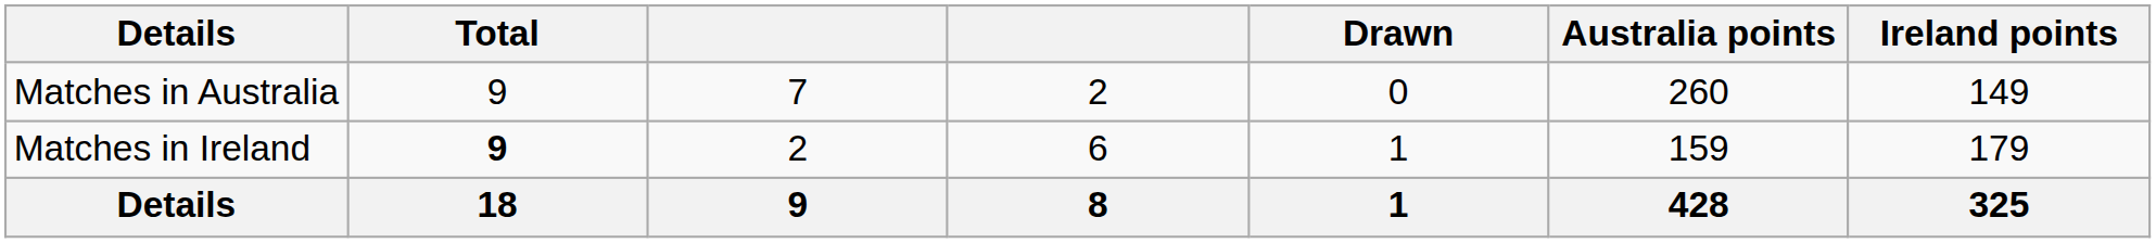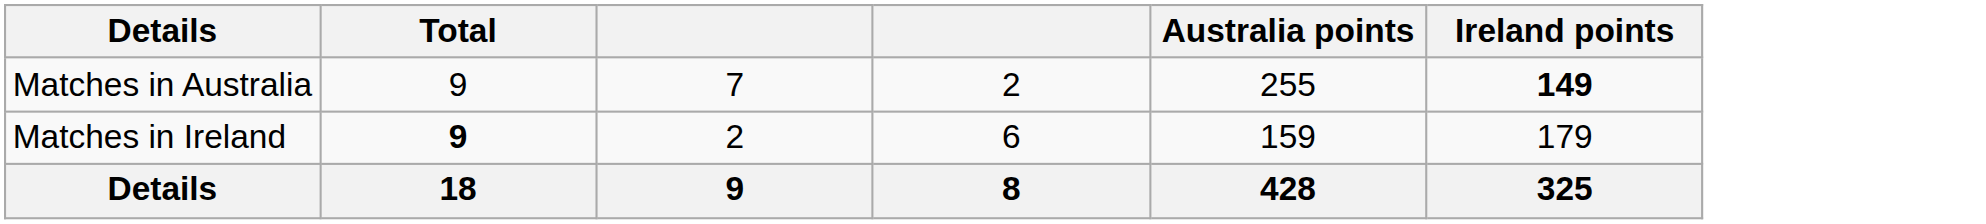 <table class="wikitable" text-align=center>
 <tr>
 <th>Details</th>
 <th width=125px>Total</th>
 <th width=125px></th>
 <th width=125px></th>
-<th width=125px>Drawn</th>
 <th width=125px>Australia points</th>
 <th width=125px>Ireland points</th>
 </tr>
 <tr>
 <td align=left>Matches in Australia</td>
 <td align=center>9</td>
 <td align=center>7</td>
 <td align=center>2</td>
-<td align=center>0</td>
-<td align=center>260</td>
-<td align=center>149</td>
+<td align=center>255</td>
+<td align=center><strong>149</strong></td>
 </tr>
 <tr>
 <td align=left>Matches in Ireland</td>
 <td align=center><strong>9</strong></td>
 <td align=center>2</td>
 <td align=center>6</td>
-<td align=center>1</td>
 <td align=center>159</td>
 <td align=center>179</td>
 </tr>
 <tr>
 <th>Details</th>
 <th>18</th>
 <th>9</th>
 <th>8</th>
-<th>1</th>
 <th>428</th>
 <th>325</th>
 </tr>
 </table>
